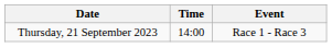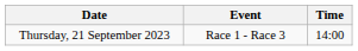 <table class = "wikitable" style="text-align:center;">
 <tr>
 <th width=220>Date</th>
+<th width=150>Event</th>
 <th width=50>Time</th>
-<th width=150>Event</th>
 </tr>
 <tr>
 <td>Thursday, 21 September 2023</td>
+<td>Race 1 - Race 3</td>
 <td>14:00</td>
-<td>Race 1 - Race 3</td>
 </tr>
 </table>
